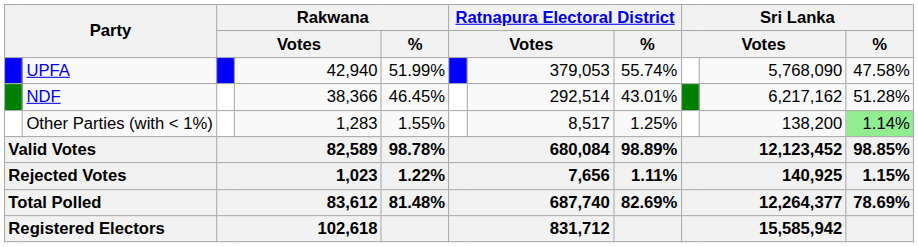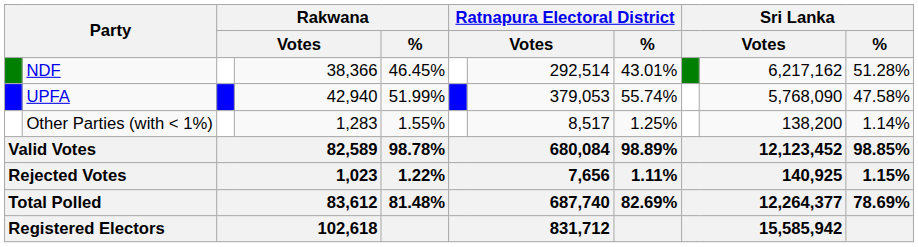 <table class="wikitable">
 <tr>
 <th colspan="2" width="144px"rowspan="2">Party</th>
 <th colspan="3" width="216px">Rakwana</th>
 <th colspan="3" width="216px"><a href='#'>Ratnapura Electoral District</a></th>
 <th colspan="3" width="216px">Sri Lanka</th>
 </tr>
 <tr>
 <th colspan="2" width="144px">Votes</th>
 <th>%</th>
 <th colspan="2" width="144px">Votes</th>
 <th>%</th>
 <th colspan="2" width="144px">Votes</th>
 <th>%</th>
 </tr>
 <tr>
+<td style="background-color:green;" width="10px"></td>
+<td style="text-align:left;"><a href='#'>NDF</a></td>
+<td style="background-color:white;" width="10px"></td>
+<td style="text-align:right;">38,366</td>
+<td style="text-align:right;">46.45%</td>
+<td style="background-color:white;" width="10px"></td>
+<td style="text-align:right;">292,514</td>
+<td style="text-align:right;">43.01%</td>
+<td style="background-color:green;" width="10px"></td>
+<td style="text-align:right;">6,217,162</td>
+<td style="text-align:right;">51.28%</td>
+</tr>
+<tr>
 <td style="background-color:blue;" width="10px"></td>
 <td style="text-align:left;"><a href='#'>UPFA</a></td>
 <td style="background-color:blue;" width="10px"></td>
 <td style="text-align:right;">42,940</td>
 <td style="text-align:right;">51.99%</td>
 <td style="background-color:blue;" width="10px"></td>
 <td style="text-align:right;">379,053</td>
 <td style="text-align:right;">55.74%</td>
 <td style="background-color:white;" width="10px"></td>
 <td style="text-align:right;">5,768,090</td>
 <td style="text-align:right;">47.58%</td>
 </tr>
 <tr>
-<td style="background-color:green;" width="10px"></td>
-<td style="text-align:left;"><a href='#'>NDF</a></td>
-<td style="background-color:white;" width="10px"></td>
-<td style="text-align:right;">38,366</td>
-<td style="text-align:right;">46.45%</td>
-<td style="background-color:white;" width="10px"></td>
-<td style="text-align:right;">292,514</td>
-<td style="text-align:right;">43.01%</td>
-<td style="background-color:green;" width="10px"></td>
-<td style="text-align:right;">6,217,162</td>
-<td style="text-align:right;">51.28%</td>
-</tr>
-<tr>
 <td style="background-color:white;" width="10px"></td>
 <td style="text-align:left;">Other Parties (with < 1%)</td>
 <td style="background-color:white;" width="10px"></td>
 <td style="text-align:right;">1,283</td>
 <td style="text-align:right;">1.55%</td>
 <td style="background-color:white;" width="10px"></td>
 <td style="text-align:right;">8,517</td>
 <td style="text-align:right;">1.25%</td>
 <td style="background-color:white;" width="10px"></td>
 <td style="text-align:right;">138,200</td>
-<td style="background: lightgreen; text-align:right;">1.14%</td>
+<td style="text-align:right;">1.14%</td>
 </tr>
 <tr>
 <th colspan="2" width="144px"style="text-align:left;">Valid Votes</th>
 <th style="text-align:right;"colspan="2" width="144px">82,589</th>
 <th style="text-align:right;">98.78%</th>
 <th style="text-align:right;"colspan="2" width="144px">680,084</th>
 <th style="text-align:right;">98.89%</th>
 <th style="text-align:right;"colspan="2" width="144px">12,123,452</th>
 <th style="text-align:right;">98.85%</th>
 </tr>
 <tr>
 <th colspan="2" width="144px"style="text-align:left;">Rejected Votes</th>
 <th style="text-align:right;"colspan="2" width="144px">1,023</th>
 <th style="text-align:right;">1.22%</th>
 <th style="text-align:right;"colspan="2" width="144px">7,656</th>
 <th style="text-align:right;">1.11%</th>
 <th style="text-align:right;"colspan="2" width="144px">140,925</th>
 <th style="text-align:right;">1.15%</th>
 </tr>
 <tr>
 <th colspan="2" width="144px"style="text-align:left;">Total Polled</th>
 <th style="text-align:right;"colspan="2" width="144px">83,612</th>
 <th style="text-align:right;">81.48%</th>
 <th style="text-align:right;"colspan="2" width="144px">687,740</th>
 <th style="text-align:right;">82.69%</th>
 <th style="text-align:right;"colspan="2" width="144px">12,264,377</th>
 <th style="text-align:right;">78.69%</th>
 </tr>
 <tr>
 <th colspan="2" width="144px"style="text-align:left;">Registered Electors</th>
 <th style="text-align:right;"colspan="2" width="144px">102,618</th>
 <th></th>
 <th style="text-align:right;"colspan="2" width="144px">831,712</th>
 <th></th>
 <th style="text-align:right;"colspan="2" width="144px">15,585,942</th>
 <th></th>
 </tr>
 </table>
